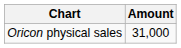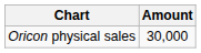 <table class="wikitable">
 <tr>
 <th>Chart</th>
 <th>Amount</th>
 </tr>
 <tr>
 <td><em>Oricon</em> physical sales</td>
-<td align="center">31,000</td>
+<td align="center">30,000</td>
 </tr>
 </table>
